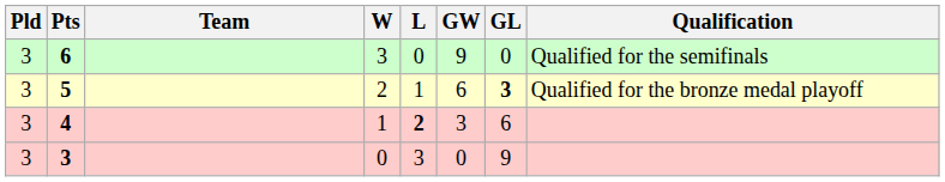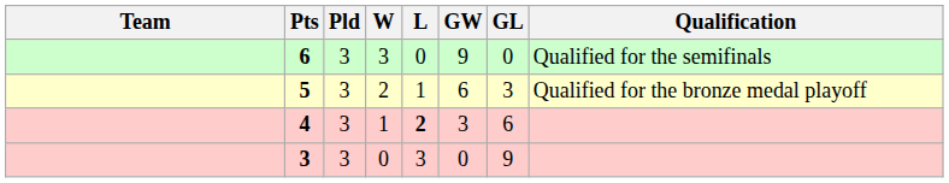 <table class="wikitable" style="text-align:center">
 <tr>
+<th width=200>Team</th>
+<th width=20>Pts</th>
 <th width=20>Pld</th>
-<th width=20>Pts</th>
-<th width=200>Team</th>
 <th width=20>W</th>
 <th width=20>L</th>
 <th width=20>GW</th>
 <th width=20>GL</th>
 <th width=300>Qualification</th>
 </tr>
 <tr bgcolor="#ccffcc">
+<td style="text-align:left;"></td>
+<td><strong>6</strong></td>
 <td>3</td>
-<td><strong>6</strong></td>
-<td style="text-align:left;"></td>
 <td>3</td>
 <td>0</td>
 <td>9</td>
 <td>0</td>
 <td style="text-align:left;">Qualified for the semifinals</td>
 </tr>
 <tr bgcolor="#ffffcc">
+<td style="text-align:left;"></td>
+<td><strong>5</strong></td>
 <td>3</td>
-<td><strong>5</strong></td>
-<td style="text-align:left;"></td>
 <td>2</td>
 <td>1</td>
 <td>6</td>
-<td><strong>3</strong></td>
+<td>3</td>
 <td style="text-align:left;">Qualified for the bronze medal playoff</td>
 </tr>
 <tr bgcolor="#ffcccc">
+<td style="text-align:left;"></td>
+<td><strong>4</strong></td>
 <td>3</td>
-<td><strong>4</strong></td>
-<td style="text-align:left;"></td>
 <td>1</td>
 <td><strong>2</strong></td>
 <td>3</td>
 <td>6</td>
 <td></td>
 </tr>
 <tr bgcolor="#ffcccc">
+<td style="text-align:left;"></td>
+<td><strong>3</strong></td>
 <td>3</td>
-<td><strong>3</strong></td>
-<td style="text-align:left;"></td>
 <td>0</td>
 <td>3</td>
 <td>0</td>
 <td>9</td>
 <td></td>
 </tr>
 </table>
